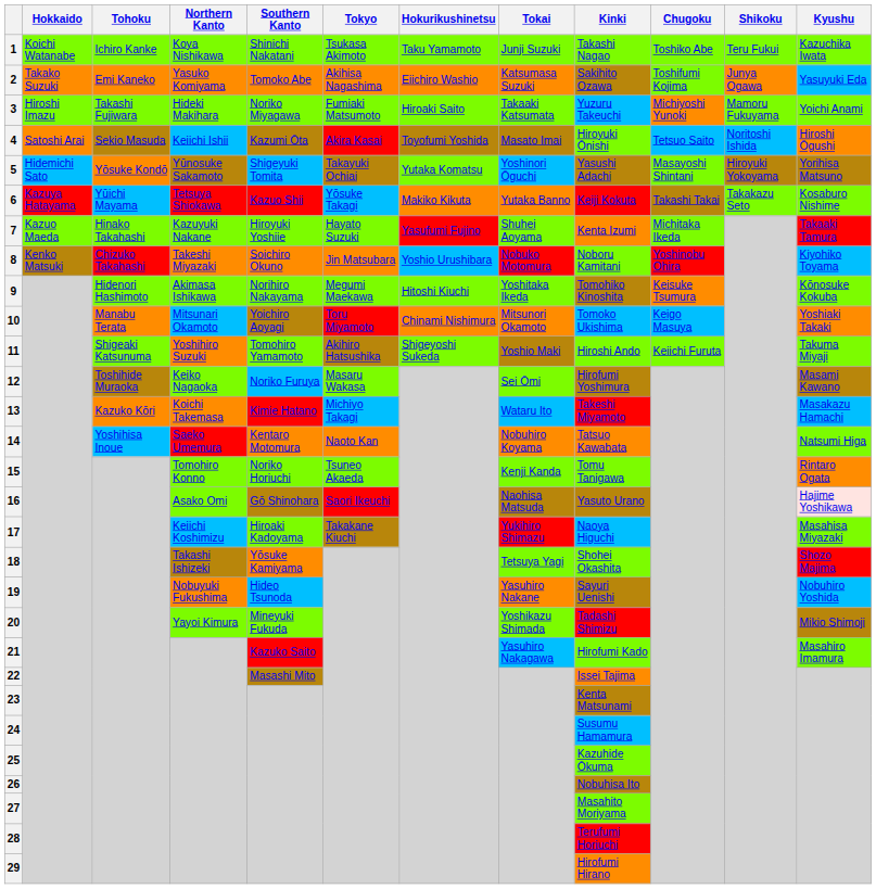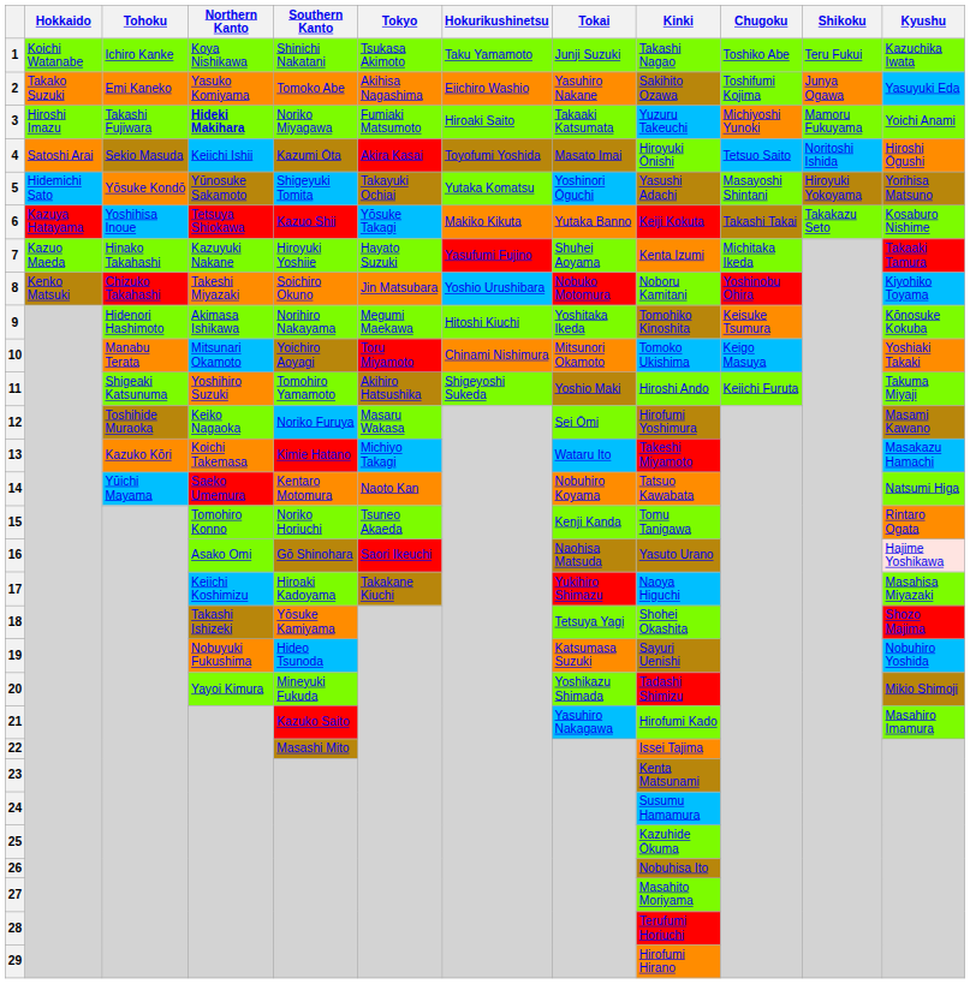 <table class="wikitable">
 <tr>
 <th></th>
 <th><a href='#'>Hokkaido</a></th>
 <th><a href='#'>Tohoku</a></th>
 <th><a href='#'>Northern Kanto</a></th>
 <th><a href='#'>Southern Kanto</a></th>
 <th><a href='#'>Tokyo</a></th>
 <th><a href='#'>Hokurikushinetsu</a></th>
 <th><a href='#'>Tokai</a></th>
 <th><a href='#'>Kinki</a></th>
 <th><a href='#'>Chugoku</a></th>
 <th><a href='#'>Shikoku</a></th>
 <th><a href='#'>Kyushu</a></th>
 </tr>
 <tr>
 <th>1</th>
 <td style="background:lawngreen;"><a href='#'>Koichi Watanabe</a></td>
 <td style="background:lawngreen;"><a href='#'>Ichiro Kanke</a></td>
 <td style="background:lawngreen;"><a href='#'>Koya Nishikawa</a></td>
 <td style="background:lawngreen;"><a href='#'>Shinichi Nakatani</a></td>
 <td style="background:lawngreen;"><a href='#'>Tsukasa Akimoto</a></td>
 <td style="background:lawngreen;"><a href='#'>Taku Yamamoto</a></td>
 <td style="background:lawngreen;"><a href='#'>Junji Suzuki</a></td>
 <td style="background:lawngreen;"><a href='#'>Takashi Nagao</a></td>
 <td style="background:lawngreen;"><a href='#'>Toshiko Abe</a></td>
 <td style="background:lawngreen;"><a href='#'>Teru Fukui</a></td>
 <td style="background:lawngreen;"><a href='#'>Kazuchika Iwata</a></td>
 </tr>
 <tr>
 <th>2</th>
 <td style="background:darkorange;"><a href='#'>Takako Suzuki</a></td>
 <td style="background:darkorange;"><a href='#'>Emi Kaneko</a></td>
 <td style="background:darkorange;"><a href='#'>Yasuko Komiyama</a></td>
 <td style="background:darkorange;"><a href='#'>Tomoko Abe</a></td>
 <td style="background:darkorange;"><a href='#'>Akihisa Nagashima</a></td>
 <td style="background:darkorange;"><a href='#'>Eiichiro Washio</a></td>
-<td style="background:darkorange;"><a href='#'>Katsumasa Suzuki</a></td>
+<td style="background:darkorange;"><a href='#'>Yasuhiro Nakane</a></td>
 <td style="background:darkgoldenrod;"><a href='#'>Sakihito Ozawa</a></td>
 <td style="background:lawngreen;"><a href='#'>Toshifumi Kojima</a></td>
 <td style="background:darkorange;"><a href='#'>Junya Ogawa</a></td>
 <td style="background:deepskyblue;"><a href='#'>Yasuyuki Eda</a></td>
 </tr>
 <tr>
 <th>3</th>
 <td style="background:lawngreen;"><a href='#'>Hiroshi Imazu</a></td>
 <td style="background:lawngreen;"><a href='#'>Takashi Fujiwara</a></td>
-<td style="background:lawngreen;"><a href='#'>Hideki Makihara</a></td>
+<td style="background:lawngreen;"><strong><a href='#'>Hideki Makihara</a></strong></td>
 <td style="background:lawngreen;"><a href='#'>Noriko Miyagawa</a></td>
 <td style="background:lawngreen;"><a href='#'>Fumiaki Matsumoto</a></td>
 <td style="background:lawngreen;"><a href='#'>Hiroaki Saito</a></td>
 <td style="background:lawngreen;"><a href='#'>Takaaki Katsumata</a></td>
 <td style="background:deepskyblue;"><a href='#'>Yuzuru Takeuchi</a></td>
 <td style="background:darkorange;"><a href='#'>Michiyoshi Yunoki</a></td>
 <td style="background:lawngreen;"><a href='#'>Mamoru Fukuyama</a></td>
 <td style="background:lawngreen;"><a href='#'>Yoichi Anami</a></td>
 </tr>
 <tr>
 <th>4</th>
 <td style="background:darkorange;"><a href='#'>Satoshi Arai</a></td>
 <td style="background:darkgoldenrod;"><a href='#'>Sekio Masuda</a></td>
 <td style="background:deepskyblue;"><a href='#'>Keiichi Ishii</a></td>
 <td style="background:darkgoldenrod;"><a href='#'>Kazumi Ōta</a></td>
 <td style="background:red;"><a href='#'>Akira Kasai</a></td>
 <td style="background:darkgoldenrod;"><a href='#'>Toyofumi Yoshida</a></td>
 <td style="background:darkgoldenrod;"><a href='#'>Masato Imai</a></td>
 <td style="background:lawngreen;"><a href='#'>Hiroyuki Ōnishi</a></td>
 <td style="background:deepskyblue;"><a href='#'>Tetsuo Saito</a></td>
 <td style="background:deepskyblue;"><a href='#'>Noritoshi Ishida</a></td>
 <td style="background:darkorange;"><a href='#'>Hiroshi Ōgushi</a></td>
 </tr>
 <tr>
 <th>5</th>
 <td style="background:deepskyblue;"><a href='#'>Hidemichi Sato</a></td>
 <td style="background:darkorange;"><a href='#'>Yōsuke Kondō</a></td>
 <td style="background:darkgoldenrod;"><a href='#'>Yūnosuke Sakamoto</a></td>
 <td style="background:deepskyblue;"><a href='#'>Shigeyuki Tomita</a></td>
 <td style="background:darkgoldenrod;"><a href='#'>Takayuki Ochiai</a></td>
 <td style="background:lawngreen;"><a href='#'>Yutaka Komatsu</a></td>
 <td style="background:deepskyblue;"><a href='#'>Yoshinori Ōguchi</a></td>
 <td style="background:darkgoldenrod;"><a href='#'>Yasushi Adachi</a></td>
 <td style="background:lawngreen;"><a href='#'>Masayoshi Shintani</a></td>
 <td style="background:darkgoldenrod;"><a href='#'>Hiroyuki Yokoyama</a></td>
 <td style="background:darkgoldenrod;"><a href='#'>Yorihisa Matsuno</a></td>
 </tr>
 <tr>
 <th>6</th>
 <td style="background:red;"><a href='#'>Kazuya Hatayama</a></td>
-<td style="background:deepskyblue;"><a href='#'>Yūichi Mayama</a></td>
+<td style="background:deepskyblue;"><a href='#'>Yoshihisa Inoue</a></td>
 <td style="background:red;"><a href='#'>Tetsuya Shiokawa</a></td>
 <td style="background:red;"><a href='#'>Kazuo Shii</a></td>
 <td style="background:deepskyblue;"><a href='#'>Yōsuke Takagi</a></td>
 <td style="background:darkorange;"><a href='#'>Makiko Kikuta</a></td>
 <td style="background:darkorange;"><a href='#'>Yutaka Banno</a></td>
 <td style="background:red;"><a href='#'>Keiji Kokuta</a></td>
 <td style="background:darkgoldenrod;"><a href='#'>Takashi Takai</a></td>
 <td style="background:lawngreen;"><a href='#'>Takakazu Seto</a></td>
 <td style="background:lawngreen;"><a href='#'>Kosaburo Nishime</a></td>
 </tr>
 <tr>
 <th>7</th>
 <td style="background:lawngreen;"><a href='#'>Kazuo Maeda</a></td>
 <td style="background:lawngreen;"><a href='#'>Hinako Takahashi</a></td>
 <td style="background:lawngreen;"><a href='#'>Kazuyuki Nakane</a></td>
 <td style="background:lawngreen;"><a href='#'>Hiroyuki Yoshiie</a></td>
 <td style="background:lawngreen;"><a href='#'>Hayato Suzuki</a></td>
 <td style="background:red;"><a href='#'>Yasufumi Fujino</a></td>
 <td style="background:lawngreen;"><a href='#'>Shuhei Aoyama</a></td>
 <td style="background:darkorange;"><a href='#'>Kenta Izumi</a></td>
 <td style="background:lawngreen;"><a href='#'>Michitaka Ikeda</a></td>
 <td rowspan="23" style="background-color:LightGrey"></td>
 <td style="background:red;"><a href='#'>Takaaki Tamura</a></td>
 </tr>
 <tr>
 <th>8</th>
 <td style="background:darkgoldenrod;"><a href='#'>Kenko Matsuki</a></td>
 <td style="background:red;"><a href='#'>Chizuko Takahashi</a></td>
 <td style="background:darkorange;"><a href='#'>Takeshi Miyazaki</a></td>
 <td style="background:darkorange;"><a href='#'>Soichiro Okuno</a></td>
 <td style="background:darkorange;"><a href='#'>Jin Matsubara</a></td>
 <td style="background:deepskyblue;"><a href='#'>Yoshio Urushibara</a></td>
 <td style="background:red;"><a href='#'>Nobuko Motomura</a></td>
 <td style="background:lawngreen;"><a href='#'>Noboru Kamitani</a></td>
 <td style="background:red;"><a href='#'>Yoshinobu Ohira</a></td>
 <td style="background:deepskyblue;"><a href='#'>Kiyohiko Toyama</a></td>
 </tr>
 <tr>
 <th>9</th>
 <td rowspan="21" style="background-color:LightGrey"></td>
 <td style="background:lawngreen;"><a href='#'>Hidenori Hashimoto</a></td>
 <td style="background:lawngreen;"><a href='#'>Akimasa Ishikawa</a></td>
 <td style="background:lawngreen;"><a href='#'>Norihiro Nakayama</a></td>
 <td style="background:lawngreen;"><a href='#'>Megumi Maekawa</a></td>
 <td style="background:lawngreen;"><a href='#'>Hitoshi Kiuchi</a></td>
 <td style="background:lawngreen;"><a href='#'>Yoshitaka Ikeda</a></td>
 <td style="background:darkgoldenrod;"><a href='#'>Tomohiko Kinoshita</a></td>
 <td style="background:darkorange;"><a href='#'>Keisuke Tsumura</a></td>
 <td style="background:lawngreen;"><a href='#'>Kōnosuke Kokuba</a></td>
 </tr>
 <tr>
 <th>10</th>
 <td style="background:darkorange;"><a href='#'>Manabu Terata</a></td>
 <td style="background:deepskyblue;"><a href='#'>Mitsunari Okamoto</a></td>
 <td style="background:darkgoldenrod;"><a href='#'>Yoichiro Aoyagi</a></td>
 <td style="background:red;"><a href='#'>Toru Miyamoto</a></td>
 <td style="background:darkorange;"><a href='#'>Chinami Nishimura</a></td>
 <td style="background:darkorange;"><a href='#'>Mitsunori Okamoto</a></td>
 <td style="background:deepskyblue;"><a href='#'>Tomoko Ukishima</a></td>
 <td style="background:deepskyblue;"><a href='#'>Keigo Masuya</a></td>
 <td style="background:darkorange;"><a href='#'>Yoshiaki Takaki</a></td>
 </tr>
 <tr>
 <th>11</th>
 <td style="background:lawngreen;"><a href='#'>Shigeaki Katsunuma</a></td>
 <td style="background:darkorange;"><a href='#'>Yoshihiro Suzuki</a></td>
 <td style="background:lawngreen;"><a href='#'>Tomohiro Yamamoto</a></td>
 <td style="background:darkgoldenrod;"><a href='#'>Akihiro Hatsushika</a></td>
 <td style="background:lawngreen;"><a href='#'>Shigeyoshi Sukeda</a></td>
 <td style="background:darkgoldenrod;"><a href='#'>Yoshio Maki</a></td>
 <td style="background:lawngreen;"><a href='#'>Hiroshi Ando</a></td>
 <td style="background:lawngreen;"><a href='#'>Keiichi Furuta</a></td>
 <td style="background:lawngreen;"><a href='#'>Takuma Miyaji</a></td>
 </tr>
 <tr>
 <th>12</th>
 <td style="background:darkgoldenrod;"><a href='#'>Toshihide Muraoka</a></td>
 <td style="background:lawngreen;"><a href='#'>Keiko Nagaoka</a></td>
 <td style="background:deepskyblue;"><a href='#'>Noriko Furuya</a></td>
 <td style="background:lawngreen;"><a href='#'>Masaru Wakasa</a></td>
 <td rowspan="18" style="background-color:LightGrey"></td>
 <td style="background:lawngreen;"><a href='#'>Sei Ōmi</a></td>
 <td style="background:darkgoldenrod;"><a href='#'>Hirofumi Yoshimura</a></td>
 <td rowspan="18" style="background-color:LightGrey"></td>
 <td style="background:darkgoldenrod;"><a href='#'>Masami Kawano</a></td>
 </tr>
 <tr>
 <th>13</th>
 <td style="background:darkorange;"><a href='#'>Kazuko Kōri</a></td>
 <td style="background:darkorange;"><a href='#'>Koichi Takemasa</a></td>
 <td style="background:red;"><a href='#'>Kimie Hatano</a></td>
 <td style="background:deepskyblue;"><a href='#'>Michiyo Takagi</a></td>
 <td style="background:deepskyblue;"><a href='#'>Wataru Ito</a></td>
 <td style="background:red;"><a href='#'>Takeshi Miyamoto</a></td>
 <td style="background:deepskyblue;"><a href='#'>Masakazu Hamachi</a></td>
 </tr>
 <tr>
 <th>14</th>
-<td style="background:deepskyblue;"><a href='#'>Yoshihisa Inoue</a></td>
+<td style="background:deepskyblue;"><a href='#'>Yūichi Mayama</a></td>
 <td style="background:red;"><a href='#'>Saeko Umemura</a></td>
 <td style="background:darkorange;"><a href='#'>Kentaro Motomura</a></td>
 <td style="background:darkorange;"><a href='#'>Naoto Kan</a></td>
 <td style="background:darkorange;"><a href='#'>Nobuhiro Koyama</a></td>
 <td style="background:darkorange;"><a href='#'>Tatsuo Kawabata</a></td>
 <td style="background:lawngreen;"><a href='#'>Natsumi Higa</a></td>
 </tr>
 <tr>
 <th>15</th>
 <td rowspan="15" style="background-color:LightGrey"></td>
 <td style="background:lawngreen;"><a href='#'>Tomohiro Konno</a></td>
 <td style="background:lawngreen;"><a href='#'>Noriko Horiuchi</a></td>
 <td style="background:lawngreen;"><a href='#'>Tsuneo Akaeda</a></td>
 <td style="background:lawngreen;"><a href='#'>Kenji Kanda</a></td>
 <td style="background:lawngreen;"><a href='#'>Tomu Tanigawa</a></td>
 <td style="background:darkorange;"><a href='#'>Rintaro Ogata</a></td>
 </tr>
 <tr>
 <th>16</th>
 <td style="background:lawngreen;"><a href='#'>Asako Omi</a></td>
 <td style="background:darkgoldenrod;"><a href='#'>Gō Shinohara</a></td>
 <td style="background:red;"><a href='#'>Saori Ikeuchi</a></td>
 <td style="background:darkgoldenrod;"><a href='#'>Naohisa Matsuda</a></td>
 <td style="background:darkgoldenrod;"><a href='#'>Yasuto Urano</a></td>
 <td style="background:mistyrose;"><a href='#'>Hajime Yoshikawa</a></td>
 </tr>
 <tr>
 <th>17</th>
 <td style="background:deepskyblue;"><a href='#'>Keiichi Koshimizu</a></td>
 <td style="background:lawngreen;"><a href='#'>Hiroaki Kadoyama</a></td>
 <td style="background:darkgoldenrod;"><a href='#'>Takakane Kiuchi</a></td>
 <td style="background:red;"><a href='#'>Yukihiro Shimazu</a></td>
 <td style="background:deepskyblue;"><a href='#'>Naoya Higuchi</a></td>
 <td style="background:lawngreen;"><a href='#'>Masahisa Miyazaki</a></td>
 </tr>
 <tr>
 <th>18</th>
 <td style="background:darkgoldenrod;"><a href='#'>Takashi Ishizeki</a></td>
 <td style="background:darkorange;"><a href='#'>Yōsuke Kamiyama</a></td>
 <td rowspan="12" style="background-color:LightGrey"></td>
 <td style="background:lawngreen;"><a href='#'>Tetsuya Yagi</a></td>
 <td style="background:lawngreen;"><a href='#'>Shohei Okashita</a></td>
 <td style="background:red;"><a href='#'>Shozo Majima</a></td>
 </tr>
 <tr>
 <th>19</th>
 <td style="background:darkorange;"><a href='#'>Nobuyuki Fukushima</a></td>
 <td style="background:deepskyblue;"><a href='#'>Hideo Tsunoda</a></td>
-<td style="background:darkorange;"><a href='#'>Yasuhiro Nakane</a></td>
+<td style="background:darkorange;"><a href='#'>Katsumasa Suzuki</a></td>
 <td style="background:darkgoldenrod;"><a href='#'>Sayuri Uenishi</a></td>
 <td style="background:deepskyblue;"><a href='#'>Nobuhiro Yoshida</a></td>
 </tr>
 <tr>
 <th>20</th>
 <td style="background:lawngreen;"><a href='#'>Yayoi Kimura</a></td>
 <td style="background:lawngreen;"><a href='#'>Mineyuki Fukuda</a></td>
 <td style="background:lawngreen;"><a href='#'>Yoshikazu Shimada</a></td>
 <td style="background:red;"><a href='#'>Tadashi Shimizu</a></td>
 <td style="background:darkgoldenrod;"><a href='#'>Mikio Shimoji</a></td>
 </tr>
 <tr>
 <th>21</th>
 <td rowspan="9" style="background-color:LightGrey"></td>
 <td style="background:red;"><a href='#'>Kazuko Saito</a></td>
 <td style="background:deepskyblue;"><a href='#'>Yasuhiro Nakagawa</a></td>
 <td style="background:lawngreen;"><a href='#'>Hirofumi Kado</a></td>
 <td style="background:lawngreen;"><a href='#'>Masahiro Imamura</a></td>
 </tr>
 <tr>
 <th>22</th>
 <td style="background:darkgoldenrod;"><a href='#'>Masashi Mito</a></td>
 <td rowspan="8" style="background-color:LightGrey"></td>
 <td style="background:darkorange;"><a href='#'>Issei Tajima</a></td>
 <td rowspan="8" style="background-color:LightGrey"></td>
 </tr>
 <tr>
 <th>23</th>
 <td rowspan="7" style="background-color:LightGrey"></td>
 <td style="background:darkgoldenrod;"><a href='#'>Kenta Matsunami</a></td>
 </tr>
 <tr>
 <th>24</th>
 <td style="background:deepskyblue;"><a href='#'>Susumu Hamamura</a></td>
 </tr>
 <tr>
 <th>25</th>
 <td style="background:lawngreen;"><a href='#'>Kazuhide Ōkuma</a></td>
 </tr>
 <tr>
 <th>26</th>
 <td style="background:darkgoldenrod;"><a href='#'>Nobuhisa Ito</a></td>
 </tr>
 <tr>
 <th>27</th>
 <td style="background:lawngreen;"><a href='#'>Masahito Moriyama</a></td>
 </tr>
 <tr>
 <th>28</th>
 <td style="background:red;"><a href='#'>Terufumi Horiuchi</a></td>
 </tr>
 <tr>
 <th>29</th>
 <td style="background:darkorange;"><a href='#'>Hirofumi Hirano</a></td>
 </tr>
 </table>
